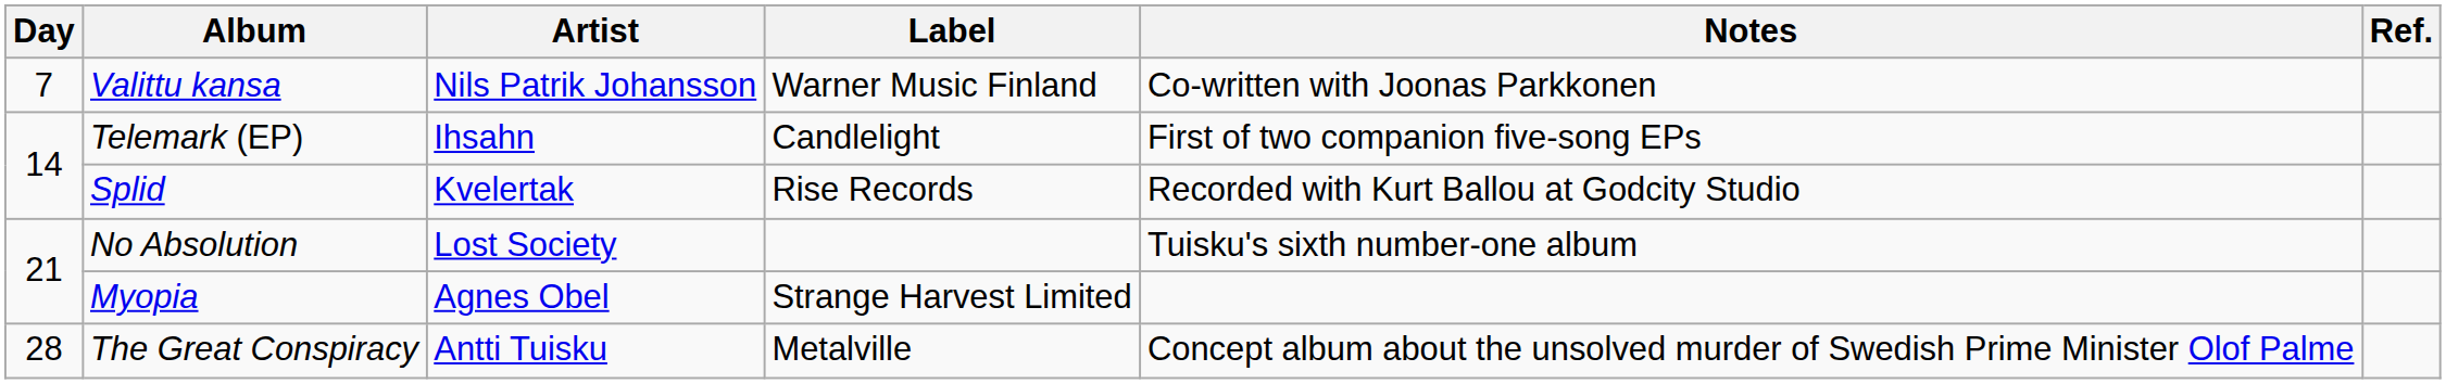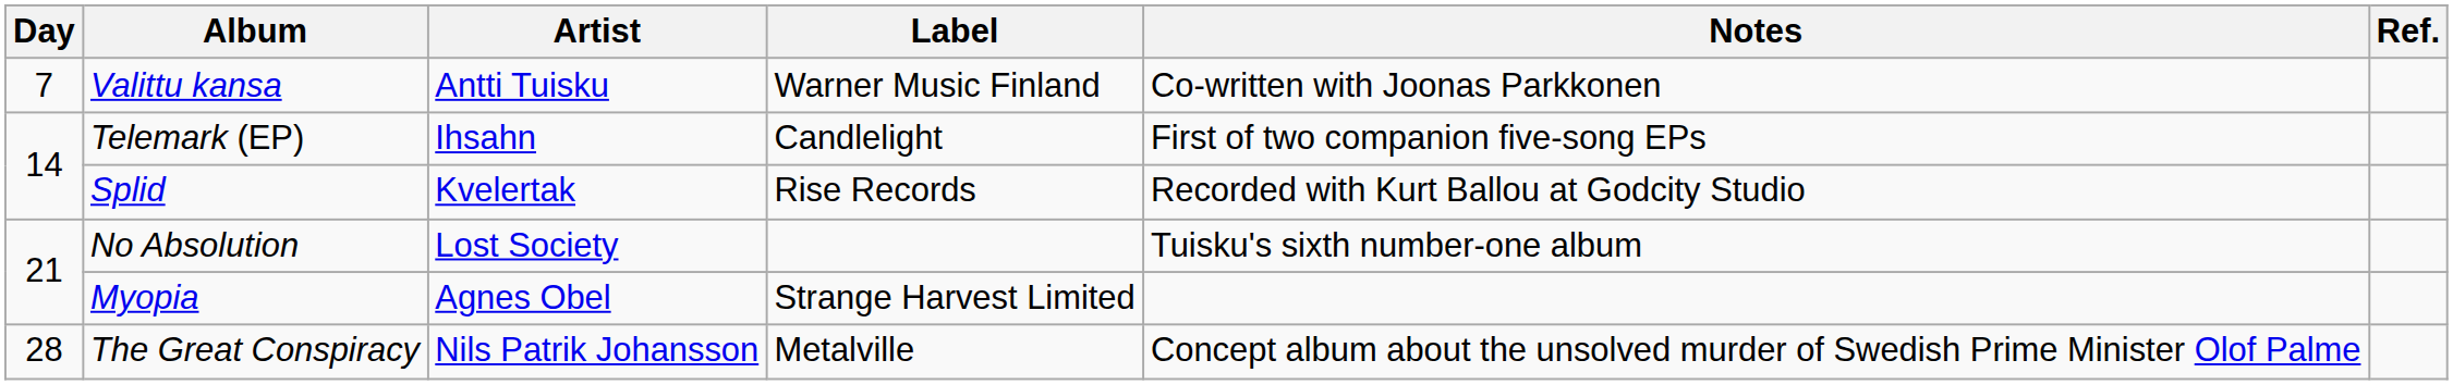 <table class="wikitable">
 <tr>
 <th>Day</th>
 <th>Album</th>
 <th>Artist</th>
 <th>Label</th>
 <th>Notes</th>
 <th>Ref.</th>
 </tr>
 <tr>
 <td rowspan="1" style="text-align:center;">7</td>
 <td><em><a href='#'>Valittu kansa</a></em></td>
-<td><a href='#'>Nils Patrik Johansson</a></td>
+<td><a href='#'>Antti Tuisku</a></td>
 <td>Warner Music Finland</td>
 <td>Co-written with Joonas Parkkonen</td>
 <td></td>
 </tr>
 <tr>
 <td rowspan="2" style="text-align:center;">14</td>
 <td><em>Telemark</em> (EP)</td>
 <td><a href='#'>Ihsahn</a></td>
 <td>Candlelight</td>
 <td>First of two companion five-song EPs</td>
 <td></td>
 </tr>
 <tr>
 <td><em><a href='#'>Splid</a></em></td>
 <td><a href='#'>Kvelertak</a></td>
 <td>Rise Records</td>
 <td>Recorded with Kurt Ballou at Godcity Studio</td>
 <td></td>
 </tr>
 <tr>
 <td rowspan="2" style="text-align:center;">21</td>
 <td><em>No Absolution</em></td>
 <td><a href='#'>Lost Society</a></td>
 <td></td>
 <td>Tuisku's sixth number-one album</td>
 <td></td>
 </tr>
 <tr>
 <td><em><a href='#'>Myopia</a></em></td>
 <td><a href='#'>Agnes Obel</a></td>
 <td>Strange Harvest Limited</td>
 <td></td>
 <td></td>
 </tr>
 <tr>
 <td rowspan="1" style="text-align:center;">28</td>
 <td><em>The Great Conspiracy</em></td>
-<td><a href='#'>Antti Tuisku</a></td>
+<td><a href='#'>Nils Patrik Johansson</a></td>
 <td>Metalville</td>
 <td>Concept album about the unsolved murder of Swedish Prime Minister <a href='#'>Olof Palme</a></td>
 <td></td>
 </tr>
 </table>
